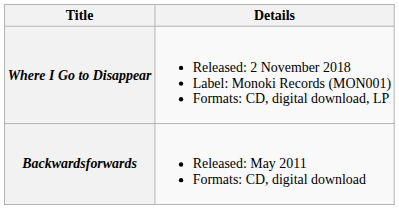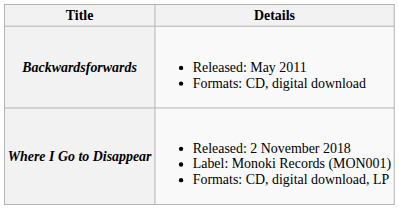 <table class="wikitable plainrowheaders" style"text-align:center;">
 <tr>
 <th>Title</th>
 <th>Details</th>
 </tr>
 <tr>
+<th scope="row"><em>Backwardsforwards</em></th>
+<td><br><ul><li>Released: May 2011</li><li>Formats: CD, digital download</li></ul></td>
+</tr>
+<tr>
 <th scope="row"><em>Where I Go to Disappear</em></th>
 <td><br><ul><li>Released: 2 November 2018</li><li>Label: Monoki Records (MON001)</li><li>Formats: CD, digital download, LP</li></ul></td>
 </tr>
-<tr>
-<th scope="row"><em>Backwardsforwards</em></th>
-<td><br><ul><li>Released: May 2011</li><li>Formats: CD, digital download</li></ul></td>
-</tr>
 </table>
